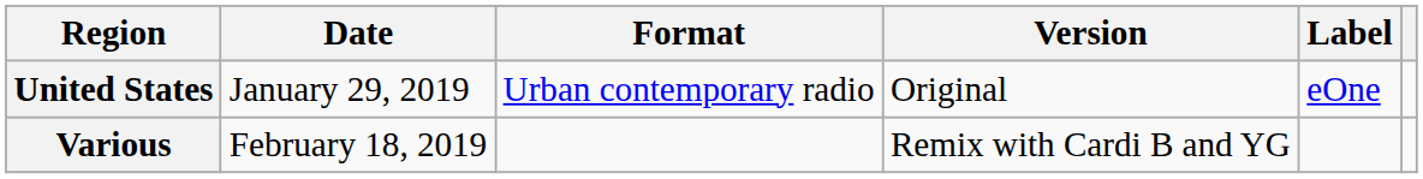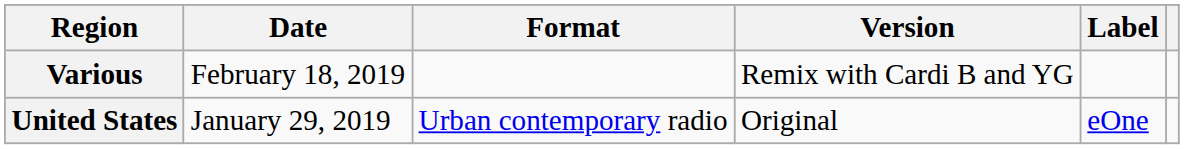 <table class="wikitable sortable plainrowheaders">
 <tr>
 <th scope="col">Region</th>
 <th scope="col">Date</th>
 <th scope="col">Format</th>
 <th scope="col">Version</th>
 <th scope="col">Label</th>
 <th scope="col"></th>
 </tr>
 <tr>
+<th scope="row">Various</th>
+<td>February 18, 2019</td>
+<td></td>
+<td>Remix with Cardi B and YG</td>
+<td></td>
+<td></td>
+</tr>
+<tr>
 <th scope="row">United States</th>
 <td>January 29, 2019</td>
 <td><a href='#'>Urban contemporary</a> radio</td>
 <td>Original</td>
 <td><a href='#'>eOne</a></td>
 <td></td>
 </tr>
-<tr>
-<th scope="row">Various</th>
-<td>February 18, 2019</td>
-<td></td>
-<td>Remix with Cardi B and YG</td>
-<td></td>
-<td></td>
-</tr>
 </table>
